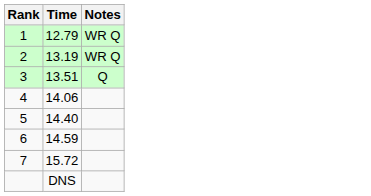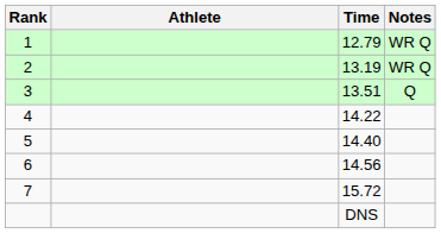 <table class="wikitable" style="text-align:center">
 <tr>
 <th>Rank</th>
+<th Style="width:18em">Athlete</th>
 <th>Time</th>
 <th>Notes</th>
 </tr>
 <tr style="background:#cfc">
 <td>1</td>
+<td style="text-align:left"></td>
 <td>12.79</td>
 <td>WR Q</td>
 </tr>
 <tr style="background:#cfc">
 <td>2</td>
+<td style="text-align:left"></td>
 <td>13.19</td>
 <td>WR Q</td>
 </tr>
 <tr style="background:#cfc">
 <td>3</td>
+<td style="text-align:left"></td>
 <td>13.51</td>
 <td>Q</td>
 </tr>
 <tr>
 <td>4</td>
-<td>14.06</td>
+<td style="text-align:left"></td>
+<td>14.22</td>
 <td></td>
 </tr>
 <tr>
 <td>5</td>
+<td style="text-align:left"></td>
 <td>14.40</td>
 <td></td>
 </tr>
 <tr>
 <td>6</td>
-<td>14.59</td>
+<td style="text-align:left"></td>
+<td>14.56</td>
 <td></td>
 </tr>
 <tr>
 <td>7</td>
+<td style="text-align:left"></td>
 <td>15.72</td>
 <td></td>
 </tr>
 <tr>
 <td></td>
+<td style="text-align:left"></td>
 <td>DNS</td>
 <td></td>
 </tr>
 </table>
